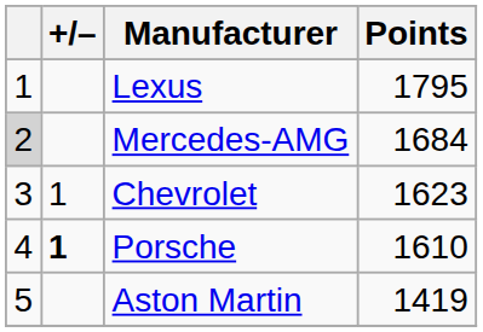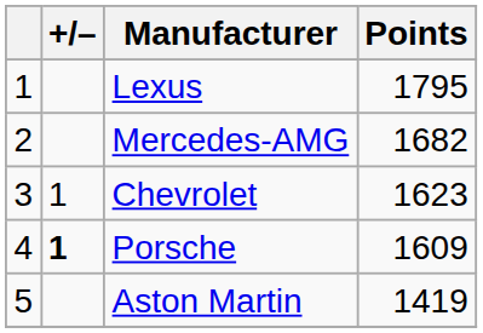 <table class="wikitable" style="font-size: 95%;">
 <tr>
 <th scope="col"></th>
 <th scope="col">+/–</th>
 <th scope="col">Manufacturer</th>
 <th scope="col">Points</th>
 </tr>
 <tr>
 <td align=center>1</td>
 <td align="left"></td>
 <td> <a href='#'>Lexus</a></td>
 <td align=right>1795</td>
 </tr>
 <tr>
-<td align=center style="background: lightgrey;">2</td>
+<td align=center>2</td>
 <td align="left"></td>
 <td> <a href='#'>Mercedes-AMG</a></td>
-<td align=right>1684</td>
+<td align=right>1682</td>
 </tr>
 <tr>
 <td align=center>3</td>
 <td align="left"> 1</td>
 <td> <a href='#'>Chevrolet</a></td>
 <td align=right>1623</td>
 </tr>
 <tr>
 <td align=center>4</td>
 <td align="left"><strong> 1</strong></td>
 <td> <a href='#'>Porsche</a></td>
-<td align=right>1610</td>
+<td align=right>1609</td>
 </tr>
 <tr>
 <td align=center>5</td>
 <td align="left"></td>
 <td> <a href='#'>Aston Martin</a></td>
 <td align=right>1419</td>
 </tr>
 <tr>
 </tr>
 </table>
